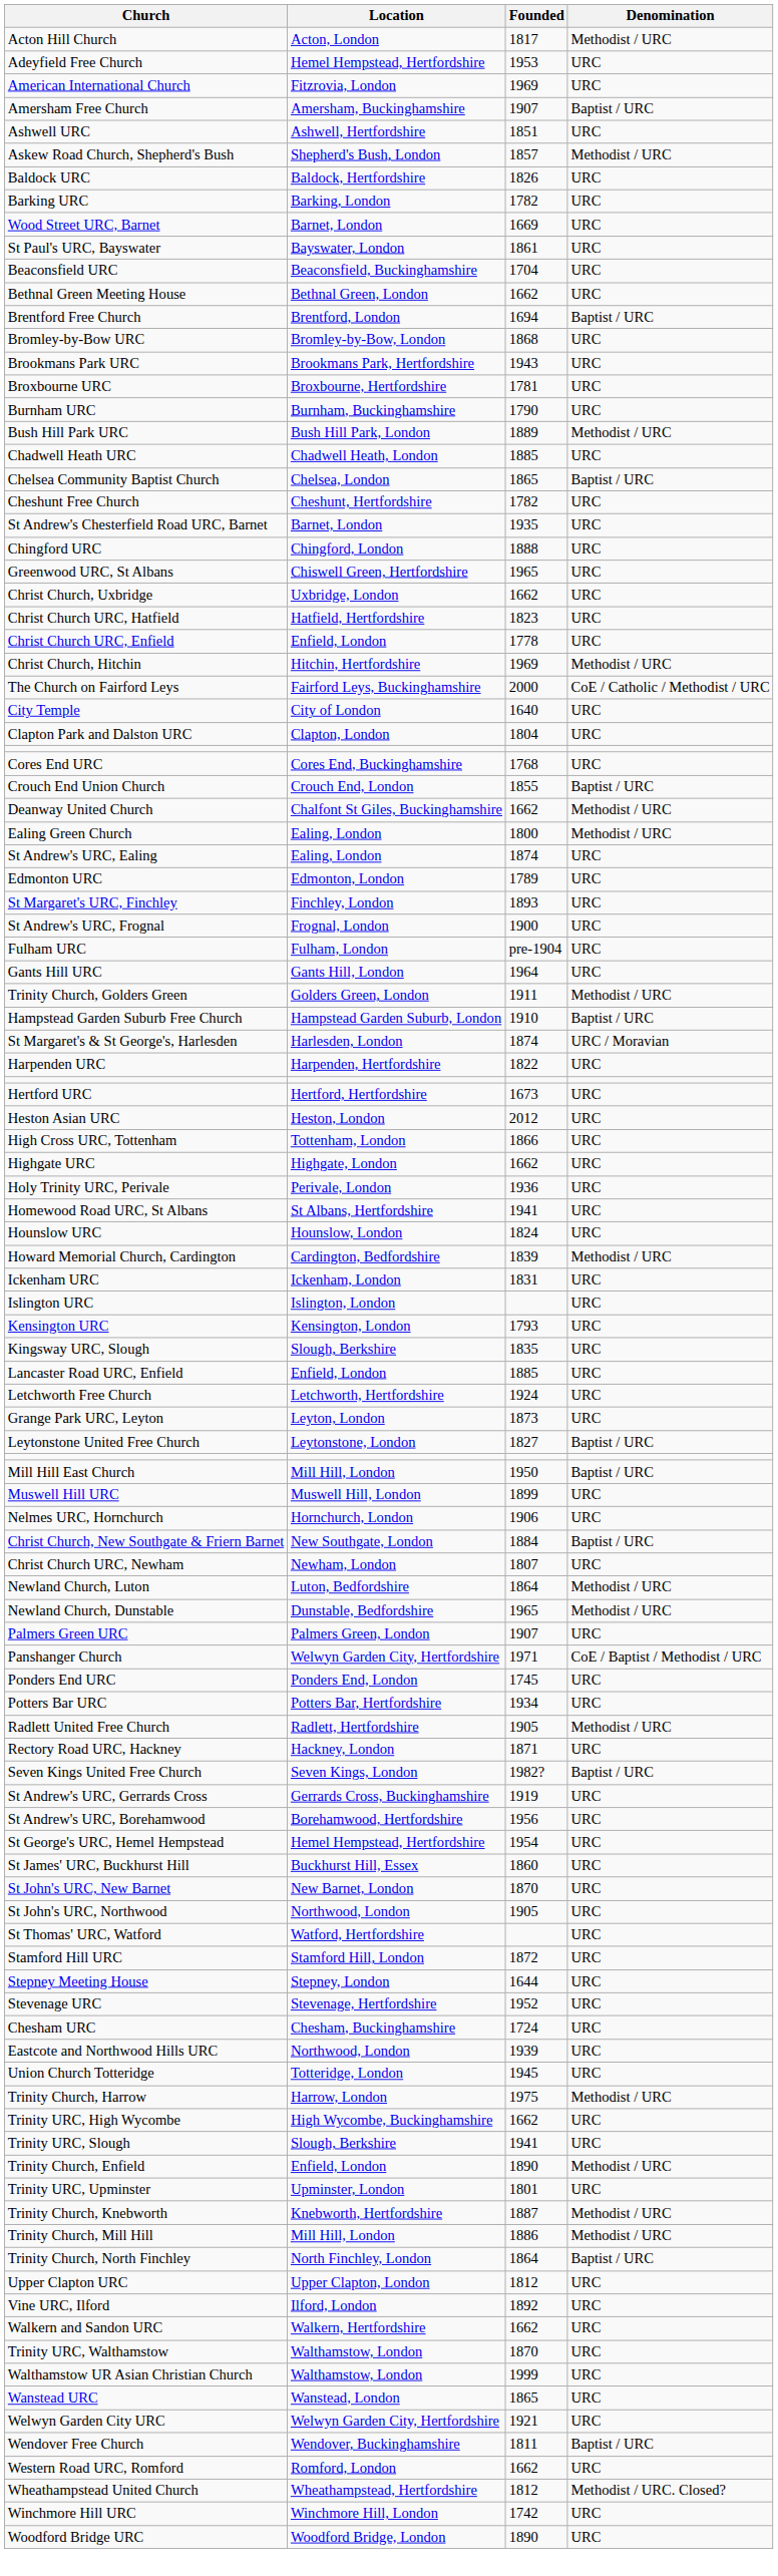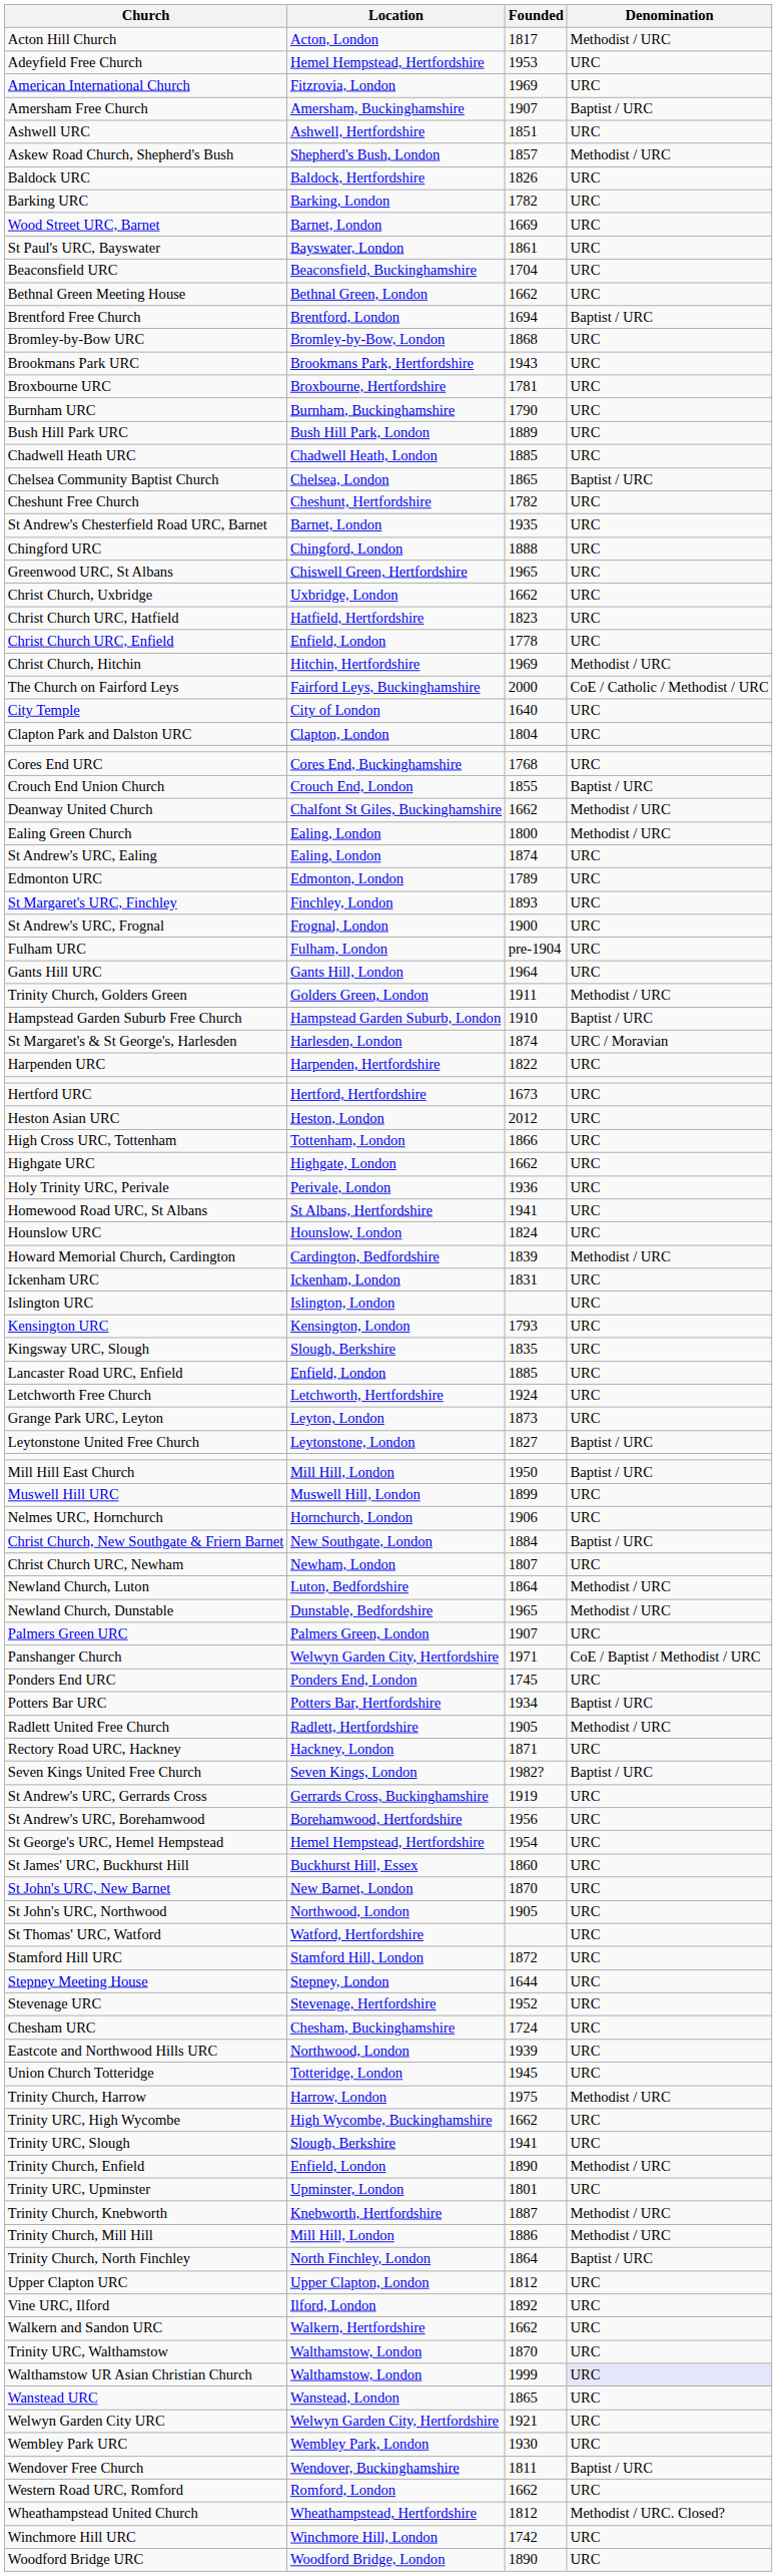 <table class="wikitable sortable">
 <tr>
 <th>Church</th>
 <th>Location</th>
 <th>Founded</th>
 <th>Denomination</th>
 </tr>
 <tr>
 <td>Acton Hill Church</td>
 <td><a href='#'>Acton, London</a></td>
 <td>1817</td>
 <td>Methodist / URC</td>
 </tr>
 <tr>
 <td>Adeyfield Free Church</td>
 <td><a href='#'>Hemel Hempstead, Hertfordshire</a></td>
 <td>1953</td>
 <td>URC</td>
 </tr>
 <tr>
 <td><a href='#'>American International Church</a></td>
 <td><a href='#'>Fitzrovia, London</a></td>
 <td>1969</td>
 <td>URC</td>
 </tr>
 <tr>
 <td>Amersham Free Church</td>
 <td><a href='#'>Amersham, Buckinghamshire</a></td>
 <td>1907</td>
 <td>Baptist / URC</td>
 </tr>
 <tr>
 <td>Ashwell URC</td>
 <td><a href='#'>Ashwell, Hertfordshire</a></td>
 <td>1851</td>
 <td>URC</td>
 </tr>
 <tr>
 <td>Askew Road Church, Shepherd's Bush</td>
 <td><a href='#'>Shepherd's Bush, London</a></td>
 <td>1857</td>
 <td>Methodist / URC</td>
 </tr>
 <tr>
 <td>Baldock URC</td>
 <td><a href='#'>Baldock, Hertfordshire</a></td>
 <td>1826</td>
 <td>URC</td>
 </tr>
 <tr>
 <td>Barking URC</td>
 <td><a href='#'>Barking, London</a></td>
 <td>1782</td>
 <td>URC</td>
 </tr>
 <tr>
 <td><a href='#'>Wood Street URC, Barnet</a></td>
 <td><a href='#'>Barnet, London</a></td>
 <td>1669</td>
 <td>URC</td>
 </tr>
 <tr>
 <td>St Paul's URC, Bayswater</td>
 <td><a href='#'>Bayswater, London</a></td>
 <td>1861</td>
 <td>URC</td>
 </tr>
 <tr>
 <td>Beaconsfield URC</td>
 <td><a href='#'>Beaconsfield, Buckinghamshire</a></td>
 <td>1704</td>
 <td>URC</td>
 </tr>
 <tr>
 <td>Bethnal Green Meeting House</td>
 <td><a href='#'>Bethnal Green, London</a></td>
 <td>1662</td>
 <td>URC</td>
 </tr>
 <tr>
 <td>Brentford Free Church</td>
 <td><a href='#'>Brentford, London</a></td>
 <td>1694</td>
 <td>Baptist / URC</td>
 </tr>
 <tr>
 <td>Bromley-by-Bow URC</td>
 <td><a href='#'>Bromley-by-Bow, London</a></td>
 <td>1868</td>
 <td>URC</td>
 </tr>
 <tr>
 <td>Brookmans Park URC</td>
 <td><a href='#'>Brookmans Park, Hertfordshire</a></td>
 <td>1943</td>
 <td>URC</td>
 </tr>
 <tr>
 <td>Broxbourne URC</td>
 <td><a href='#'>Broxbourne, Hertfordshire</a></td>
 <td>1781</td>
 <td>URC</td>
 </tr>
 <tr>
 <td>Burnham URC</td>
 <td><a href='#'>Burnham, Buckinghamshire</a></td>
 <td>1790</td>
 <td>URC</td>
 </tr>
 <tr>
 <td>Bush Hill Park URC</td>
 <td><a href='#'>Bush Hill Park, London</a></td>
 <td>1889</td>
-<td>Methodist / URC</td>
+<td>URC</td>
 </tr>
 <tr>
 <td>Chadwell Heath URC</td>
 <td><a href='#'>Chadwell Heath, London</a></td>
 <td>1885</td>
 <td>URC</td>
 </tr>
 <tr>
 <td>Chelsea Community Baptist Church</td>
 <td><a href='#'>Chelsea, London</a></td>
 <td>1865</td>
 <td>Baptist / URC</td>
 </tr>
 <tr>
 <td>Cheshunt Free Church</td>
 <td><a href='#'>Cheshunt, Hertfordshire</a></td>
 <td>1782</td>
 <td>URC</td>
 </tr>
 <tr>
 <td>St Andrew's Chesterfield Road URC, Barnet</td>
 <td><a href='#'>Barnet, London</a></td>
 <td>1935</td>
 <td>URC</td>
 </tr>
 <tr>
 <td>Chingford URC</td>
 <td><a href='#'>Chingford, London</a></td>
 <td>1888</td>
 <td>URC</td>
 </tr>
 <tr>
 <td>Greenwood URC, St Albans</td>
 <td><a href='#'>Chiswell Green, Hertfordshire</a></td>
 <td>1965</td>
 <td>URC</td>
 </tr>
 <tr>
 <td>Christ Church, Uxbridge</td>
 <td><a href='#'>Uxbridge, London</a></td>
 <td>1662</td>
 <td>URC</td>
 </tr>
 <tr>
 <td>Christ Church URC, Hatfield</td>
 <td><a href='#'>Hatfield, Hertfordshire</a></td>
 <td>1823</td>
 <td>URC</td>
 </tr>
 <tr>
 <td><a href='#'>Christ Church URC, Enfield</a></td>
 <td><a href='#'>Enfield, London</a></td>
 <td>1778</td>
 <td>URC</td>
 </tr>
 <tr>
 <td>Christ Church, Hitchin</td>
 <td><a href='#'>Hitchin, Hertfordshire</a></td>
 <td>1969</td>
 <td>Methodist / URC</td>
 </tr>
 <tr>
 <td>The Church on Fairford Leys</td>
 <td><a href='#'>Fairford Leys, Buckinghamshire</a></td>
 <td>2000</td>
 <td>CoE / Catholic / Methodist / URC</td>
 </tr>
 <tr>
 <td><a href='#'>City Temple</a></td>
 <td><a href='#'>City of London</a></td>
 <td>1640</td>
 <td>URC</td>
 </tr>
 <tr>
 <td>Clapton Park and Dalston URC</td>
 <td><a href='#'>Clapton, London</a></td>
 <td>1804</td>
 <td>URC</td>
 </tr>
 <tr>
 <td></td>
 <td></td>
 <td></td>
 <td></td>
 </tr>
 <tr>
 <td>Cores End URC</td>
 <td><a href='#'>Cores End, Buckinghamshire</a></td>
 <td>1768</td>
 <td>URC</td>
 </tr>
 <tr>
 <td>Crouch End Union Church</td>
 <td><a href='#'>Crouch End, London</a></td>
 <td>1855</td>
 <td>Baptist / URC</td>
 </tr>
 <tr>
 <td>Deanway United Church</td>
 <td><a href='#'>Chalfont St Giles, Buckinghamshire</a></td>
 <td>1662</td>
 <td>Methodist / URC</td>
 </tr>
 <tr>
 <td>Ealing Green Church</td>
 <td><a href='#'>Ealing, London</a></td>
 <td>1800</td>
 <td>Methodist / URC</td>
 </tr>
 <tr>
 <td>St Andrew's URC, Ealing</td>
 <td><a href='#'>Ealing, London</a></td>
 <td>1874</td>
 <td>URC</td>
 </tr>
 <tr>
 <td>Edmonton URC</td>
 <td><a href='#'>Edmonton, London</a></td>
 <td>1789</td>
 <td>URC</td>
 </tr>
 <tr>
 <td><a href='#'>St Margaret's URC, Finchley</a></td>
 <td><a href='#'>Finchley, London</a></td>
 <td>1893</td>
 <td>URC</td>
 </tr>
 <tr>
 <td>St Andrew's URC, Frognal</td>
 <td><a href='#'>Frognal, London</a></td>
 <td>1900</td>
 <td>URC</td>
 </tr>
 <tr>
 <td>Fulham URC</td>
 <td><a href='#'>Fulham, London</a></td>
 <td>pre-1904</td>
 <td>URC</td>
 </tr>
 <tr>
 <td>Gants Hill URC</td>
 <td><a href='#'>Gants Hill, London</a></td>
 <td>1964</td>
 <td>URC</td>
 </tr>
 <tr>
 <td>Trinity Church, Golders Green</td>
 <td><a href='#'>Golders Green, London</a></td>
 <td>1911</td>
 <td>Methodist / URC</td>
 </tr>
 <tr>
 <td>Hampstead Garden Suburb Free Church</td>
 <td><a href='#'>Hampstead Garden Suburb, London</a></td>
 <td>1910</td>
 <td>Baptist / URC</td>
 </tr>
 <tr>
 <td>St Margaret's & St George's, Harlesden</td>
 <td><a href='#'>Harlesden, London</a></td>
 <td>1874</td>
 <td>URC / Moravian</td>
 </tr>
 <tr>
 <td>Harpenden URC</td>
 <td><a href='#'>Harpenden, Hertfordshire</a></td>
 <td>1822</td>
 <td>URC</td>
 </tr>
 <tr>
 <td></td>
 <td></td>
 <td></td>
 <td></td>
 </tr>
 <tr>
 <td>Hertford URC</td>
 <td><a href='#'>Hertford, Hertfordshire</a></td>
 <td>1673</td>
 <td>URC</td>
 </tr>
 <tr>
 <td>Heston Asian URC</td>
 <td><a href='#'>Heston, London</a></td>
 <td>2012</td>
 <td>URC</td>
 </tr>
 <tr>
 <td>High Cross URC, Tottenham</td>
 <td><a href='#'>Tottenham, London</a></td>
 <td>1866</td>
 <td>URC</td>
 </tr>
 <tr>
 <td>Highgate URC</td>
 <td><a href='#'>Highgate, London</a></td>
 <td>1662</td>
 <td>URC</td>
 </tr>
 <tr>
 <td>Holy Trinity URC, Perivale</td>
 <td><a href='#'>Perivale, London</a></td>
 <td>1936</td>
 <td>URC</td>
 </tr>
 <tr>
 <td>Homewood Road URC, St Albans</td>
 <td><a href='#'>St Albans, Hertfordshire</a></td>
 <td>1941</td>
 <td>URC</td>
 </tr>
 <tr>
 <td>Hounslow URC</td>
 <td><a href='#'>Hounslow, London</a></td>
 <td>1824</td>
 <td>URC</td>
 </tr>
 <tr>
 <td>Howard Memorial Church, Cardington</td>
 <td><a href='#'>Cardington, Bedfordshire</a></td>
 <td>1839</td>
 <td>Methodist / URC</td>
 </tr>
 <tr>
 <td>Ickenham URC</td>
 <td><a href='#'>Ickenham, London</a></td>
 <td>1831</td>
 <td>URC</td>
 </tr>
 <tr>
 <td>Islington URC</td>
 <td><a href='#'>Islington, London</a></td>
 <td></td>
 <td>URC</td>
 </tr>
 <tr>
 <td><a href='#'>Kensington URC</a></td>
 <td><a href='#'>Kensington, London</a></td>
 <td>1793</td>
 <td>URC</td>
 </tr>
 <tr>
 <td>Kingsway URC, Slough</td>
 <td><a href='#'>Slough, Berkshire</a></td>
 <td>1835</td>
 <td>URC</td>
 </tr>
 <tr>
 <td>Lancaster Road URC, Enfield</td>
 <td><a href='#'>Enfield, London</a></td>
 <td>1885</td>
 <td>URC</td>
 </tr>
 <tr>
 <td>Letchworth Free Church</td>
 <td><a href='#'>Letchworth, Hertfordshire</a></td>
 <td>1924</td>
 <td>URC</td>
 </tr>
 <tr>
 <td>Grange Park URC, Leyton</td>
 <td><a href='#'>Leyton, London</a></td>
 <td>1873</td>
 <td>URC</td>
 </tr>
 <tr>
 <td>Leytonstone United Free Church</td>
 <td><a href='#'>Leytonstone, London</a></td>
 <td>1827</td>
 <td>Baptist / URC</td>
 </tr>
 <tr>
 <td></td>
 <td></td>
 <td></td>
 <td></td>
 </tr>
 <tr>
 <td>Mill Hill East Church</td>
 <td><a href='#'>Mill Hill, London</a></td>
 <td>1950</td>
 <td>Baptist / URC</td>
 </tr>
 <tr>
 <td><a href='#'>Muswell Hill URC</a></td>
 <td><a href='#'>Muswell Hill, London</a></td>
 <td>1899</td>
 <td>URC</td>
 </tr>
 <tr>
 <td>Nelmes URC, Hornchurch</td>
 <td><a href='#'>Hornchurch, London</a></td>
 <td>1906</td>
 <td>URC</td>
 </tr>
 <tr>
 <td><a href='#'>Christ Church, New Southgate & Friern Barnet</a></td>
 <td><a href='#'>New Southgate, London</a></td>
 <td>1884</td>
 <td>Baptist / URC</td>
 </tr>
 <tr>
 <td>Christ Church URC, Newham</td>
 <td><a href='#'>Newham, London</a></td>
 <td>1807</td>
 <td>URC</td>
 </tr>
 <tr>
 <td>Newland Church, Luton</td>
 <td><a href='#'>Luton, Bedfordshire</a></td>
 <td>1864</td>
 <td>Methodist / URC</td>
 </tr>
 <tr>
 <td>Newland Church, Dunstable</td>
 <td><a href='#'>Dunstable, Bedfordshire</a></td>
 <td>1965</td>
 <td>Methodist / URC</td>
 </tr>
 <tr>
 <td><a href='#'>Palmers Green URC</a></td>
 <td><a href='#'>Palmers Green, London</a></td>
 <td>1907</td>
 <td>URC</td>
 </tr>
 <tr>
 <td>Panshanger Church</td>
 <td><a href='#'>Welwyn Garden City, Hertfordshire</a></td>
 <td>1971</td>
 <td>CoE / Baptist / Methodist / URC</td>
 </tr>
 <tr>
 <td>Ponders End URC</td>
 <td><a href='#'>Ponders End, London</a></td>
 <td>1745</td>
 <td>URC</td>
 </tr>
 <tr>
 <td>Potters Bar URC</td>
 <td><a href='#'>Potters Bar, Hertfordshire</a></td>
 <td>1934</td>
-<td>URC</td>
+<td>Baptist / URC</td>
 </tr>
 <tr>
 <td>Radlett United Free Church</td>
 <td><a href='#'>Radlett, Hertfordshire</a></td>
 <td>1905</td>
 <td>Methodist / URC</td>
 </tr>
 <tr>
 <td>Rectory Road URC, Hackney</td>
 <td><a href='#'>Hackney, London</a></td>
 <td>1871</td>
 <td>URC</td>
 </tr>
 <tr>
 <td>Seven Kings United Free Church</td>
 <td><a href='#'>Seven Kings, London</a></td>
 <td>1982?</td>
 <td>Baptist / URC</td>
 </tr>
 <tr>
 <td>St Andrew's URC, Gerrards Cross</td>
 <td><a href='#'>Gerrards Cross, Buckinghamshire</a></td>
 <td>1919</td>
 <td>URC</td>
 </tr>
 <tr>
 <td>St Andrew's URC, Borehamwood</td>
 <td><a href='#'>Borehamwood, Hertfordshire</a></td>
 <td>1956</td>
 <td>URC</td>
 </tr>
 <tr>
 <td>St George's URC, Hemel Hempstead</td>
 <td><a href='#'>Hemel Hempstead, Hertfordshire</a></td>
 <td>1954</td>
 <td>URC</td>
 </tr>
 <tr>
 <td>St James' URC, Buckhurst Hill</td>
 <td><a href='#'>Buckhurst Hill, Essex</a></td>
 <td>1860</td>
 <td>URC</td>
 </tr>
 <tr>
 <td><a href='#'>St John's URC, New Barnet</a></td>
 <td><a href='#'>New Barnet, London</a></td>
 <td>1870</td>
 <td>URC</td>
 </tr>
 <tr>
 <td>St John's URC, Northwood</td>
 <td><a href='#'>Northwood, London</a></td>
 <td>1905</td>
 <td>URC</td>
 </tr>
 <tr>
 <td>St Thomas' URC, Watford</td>
 <td><a href='#'>Watford, Hertfordshire</a></td>
 <td></td>
 <td>URC</td>
 </tr>
 <tr>
 <td>Stamford Hill URC</td>
 <td><a href='#'>Stamford Hill, London</a></td>
 <td>1872</td>
 <td>URC</td>
 </tr>
 <tr>
 <td><a href='#'>Stepney Meeting House</a></td>
 <td><a href='#'>Stepney, London</a></td>
 <td>1644</td>
 <td>URC</td>
 </tr>
 <tr>
 <td>Stevenage URC</td>
 <td><a href='#'>Stevenage, Hertfordshire</a></td>
 <td>1952</td>
 <td>URC</td>
 </tr>
 <tr>
 <td>Chesham URC</td>
 <td><a href='#'>Chesham, Buckinghamshire</a></td>
 <td>1724</td>
 <td>URC</td>
 </tr>
 <tr>
 <td>Eastcote and Northwood Hills URC</td>
 <td><a href='#'>Northwood, London</a></td>
 <td>1939</td>
 <td>URC</td>
 </tr>
 <tr>
 <td>Union Church Totteridge</td>
 <td><a href='#'>Totteridge, London</a></td>
 <td>1945</td>
 <td>URC</td>
 </tr>
 <tr>
 <td>Trinity Church, Harrow</td>
 <td><a href='#'>Harrow, London</a></td>
 <td>1975</td>
 <td>Methodist / URC</td>
 </tr>
 <tr>
 <td>Trinity URC, High Wycombe</td>
 <td><a href='#'>High Wycombe, Buckinghamshire</a></td>
 <td>1662</td>
 <td>URC</td>
 </tr>
 <tr>
 <td>Trinity URC, Slough</td>
 <td><a href='#'>Slough, Berkshire</a></td>
 <td>1941</td>
 <td>URC</td>
 </tr>
 <tr>
 <td>Trinity Church, Enfield</td>
 <td><a href='#'>Enfield, London</a></td>
 <td>1890</td>
 <td>Methodist / URC</td>
 </tr>
 <tr>
 <td>Trinity URC, Upminster</td>
 <td><a href='#'>Upminster, London</a></td>
 <td>1801</td>
 <td>URC</td>
 </tr>
 <tr>
 <td>Trinity Church, Knebworth</td>
 <td><a href='#'>Knebworth, Hertfordshire</a></td>
 <td>1887</td>
 <td>Methodist / URC</td>
 </tr>
 <tr>
 <td>Trinity Church, Mill Hill</td>
 <td><a href='#'>Mill Hill, London</a></td>
 <td>1886</td>
 <td>Methodist / URC</td>
 </tr>
 <tr>
 <td>Trinity Church, North Finchley</td>
 <td><a href='#'>North Finchley, London</a></td>
 <td>1864</td>
 <td>Baptist / URC</td>
 </tr>
 <tr>
 <td>Upper Clapton URC</td>
 <td><a href='#'>Upper Clapton, London</a></td>
 <td>1812</td>
 <td>URC</td>
 </tr>
 <tr>
 <td>Vine URC, Ilford</td>
 <td><a href='#'>Ilford, London</a></td>
 <td>1892</td>
 <td>URC</td>
 </tr>
 <tr>
 <td>Walkern and Sandon URC</td>
 <td><a href='#'>Walkern, Hertfordshire</a></td>
 <td>1662</td>
 <td>URC</td>
 </tr>
 <tr>
 <td>Trinity URC, Walthamstow</td>
 <td><a href='#'>Walthamstow, London</a></td>
 <td>1870</td>
 <td>URC</td>
 </tr>
 <tr>
 <td>Walthamstow UR Asian Christian Church</td>
 <td><a href='#'>Walthamstow, London</a></td>
 <td>1999</td>
-<td>URC</td>
+<td style="background: lavender;">URC</td>
 </tr>
 <tr>
 <td><a href='#'>Wanstead URC</a></td>
 <td><a href='#'>Wanstead, London</a></td>
 <td>1865</td>
 <td>URC</td>
 </tr>
 <tr>
 <td>Welwyn Garden City URC</td>
 <td><a href='#'>Welwyn Garden City, Hertfordshire</a></td>
 <td>1921</td>
+<td>URC</td>
+</tr>
+<tr>
+<td>Wembley Park URC</td>
+<td><a href='#'>Wembley Park, London</a></td>
+<td>1930</td>
 <td>URC</td>
 </tr>
 <tr>
 <td>Wendover Free Church</td>
 <td><a href='#'>Wendover, Buckinghamshire</a></td>
 <td>1811</td>
 <td>Baptist / URC</td>
 </tr>
 <tr>
 <td>Western Road URC, Romford</td>
 <td><a href='#'>Romford, London</a></td>
 <td>1662</td>
 <td>URC</td>
 </tr>
 <tr>
 <td>Wheathampstead United Church</td>
 <td><a href='#'>Wheathampstead, Hertfordshire</a></td>
 <td>1812</td>
 <td>Methodist / URC. Closed?</td>
 </tr>
 <tr>
 <td>Winchmore Hill URC</td>
 <td><a href='#'>Winchmore Hill, London</a></td>
 <td>1742</td>
 <td>URC</td>
 </tr>
 <tr>
 <td>Woodford Bridge URC</td>
 <td><a href='#'>Woodford Bridge, London</a></td>
 <td>1890</td>
 <td>URC</td>
 </tr>
 </table>
